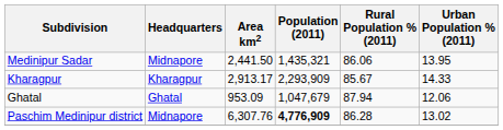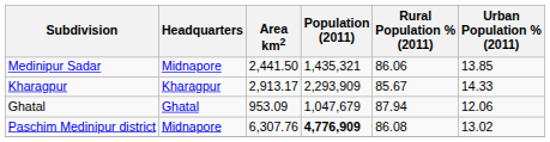 <table class="wikitable sortable">
 <tr>
 <th>Subdivision</th>
 <th>Headquarters</th>
 <th><br>Area<br>km<sup>2</sup></th>
 <th>Population<br>(2011)</th>
 <th>Rural<br>Population %<br>(2011)</th>
 <th>Urban<br> Population % <br>(2011)</th>
 </tr>
 <tr>
 <td><a href='#'>Medinipur Sadar</a></td>
 <td><a href='#'>Midnapore</a></td>
 <td>2,441.50</td>
 <td>1,435,321</td>
 <td>86.06</td>
-<td>13.95</td>
+<td>13.85</td>
 </tr>
 <tr>
 <td><a href='#'>Kharagpur</a></td>
 <td><a href='#'>Kharagpur</a></td>
 <td>2,913.17</td>
 <td>2,293,909</td>
 <td>85.67</td>
 <td>14.33</td>
 </tr>
 <tr>
 <td>Ghatal</td>
 <td><a href='#'>Ghatal</a></td>
 <td>953.09</td>
 <td>1,047,679</td>
 <td>87.94</td>
 <td>12.06</td>
 </tr>
 <tr>
 <td><a href='#'>Paschim Medinipur district</a></td>
 <td><a href='#'>Midnapore</a></td>
 <td>6,307.76</td>
 <td><strong>4,776,909</strong></td>
-<td>86.28</td>
+<td>86.08</td>
 <td>13.02</td>
 </tr>
 <tr>
 </tr>
 </table>
